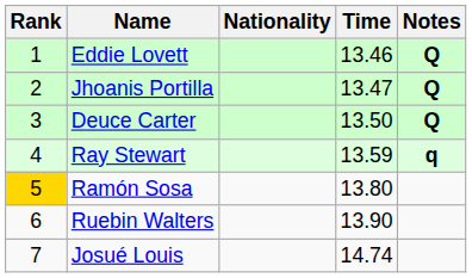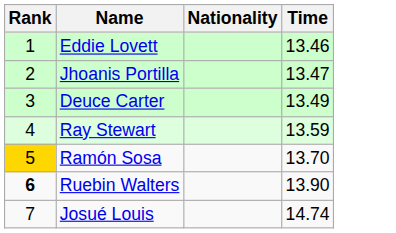 <table class="wikitable sortable" style="text-align:center">
 <tr>
 <th>Rank</th>
 <th>Name</th>
 <th>Nationality</th>
 <th>Time</th>
-<th>Notes</th>
 </tr>
 <tr bgcolor=ccffcc>
 <td align=center>1</td>
 <td align=left><a href='#'>Eddie Lovett</a></td>
 <td align=left></td>
 <td>13.46</td>
-<td><strong>Q</strong></td>
 </tr>
 <tr bgcolor=ccffcc>
 <td align=center>2</td>
 <td align=left><a href='#'>Jhoanis Portilla</a></td>
 <td align=left></td>
 <td>13.47</td>
-<td><strong>Q</strong></td>
 </tr>
 <tr bgcolor=ccffcc>
 <td align=center>3</td>
 <td align=left><a href='#'>Deuce Carter</a></td>
 <td align=left></td>
-<td>13.50</td>
-<td><strong>Q</strong></td>
+<td>13.49</td>
 </tr>
 <tr bgcolor=ddffdd>
 <td align=center>4</td>
 <td align=left><a href='#'>Ray Stewart</a></td>
 <td align=left></td>
 <td>13.59</td>
-<td><strong>q</strong></td>
 </tr>
 <tr>
 <td align=center style="background: gold;">5</td>
 <td align=left><a href='#'>Ramón Sosa</a></td>
 <td align=left></td>
-<td>13.80</td>
-<td></td>
+<td>13.70</td>
 </tr>
 <tr>
-<td align=center>6</td>
+<td align=center><strong>6</strong></td>
 <td align=left><a href='#'>Ruebin Walters</a></td>
 <td align=left></td>
 <td>13.90</td>
-<td></td>
 </tr>
 <tr>
 <td align=center>7</td>
 <td align=left><a href='#'>Josué Louis</a></td>
 <td align=left></td>
 <td>14.74</td>
-<td></td>
 </tr>
 </table>
